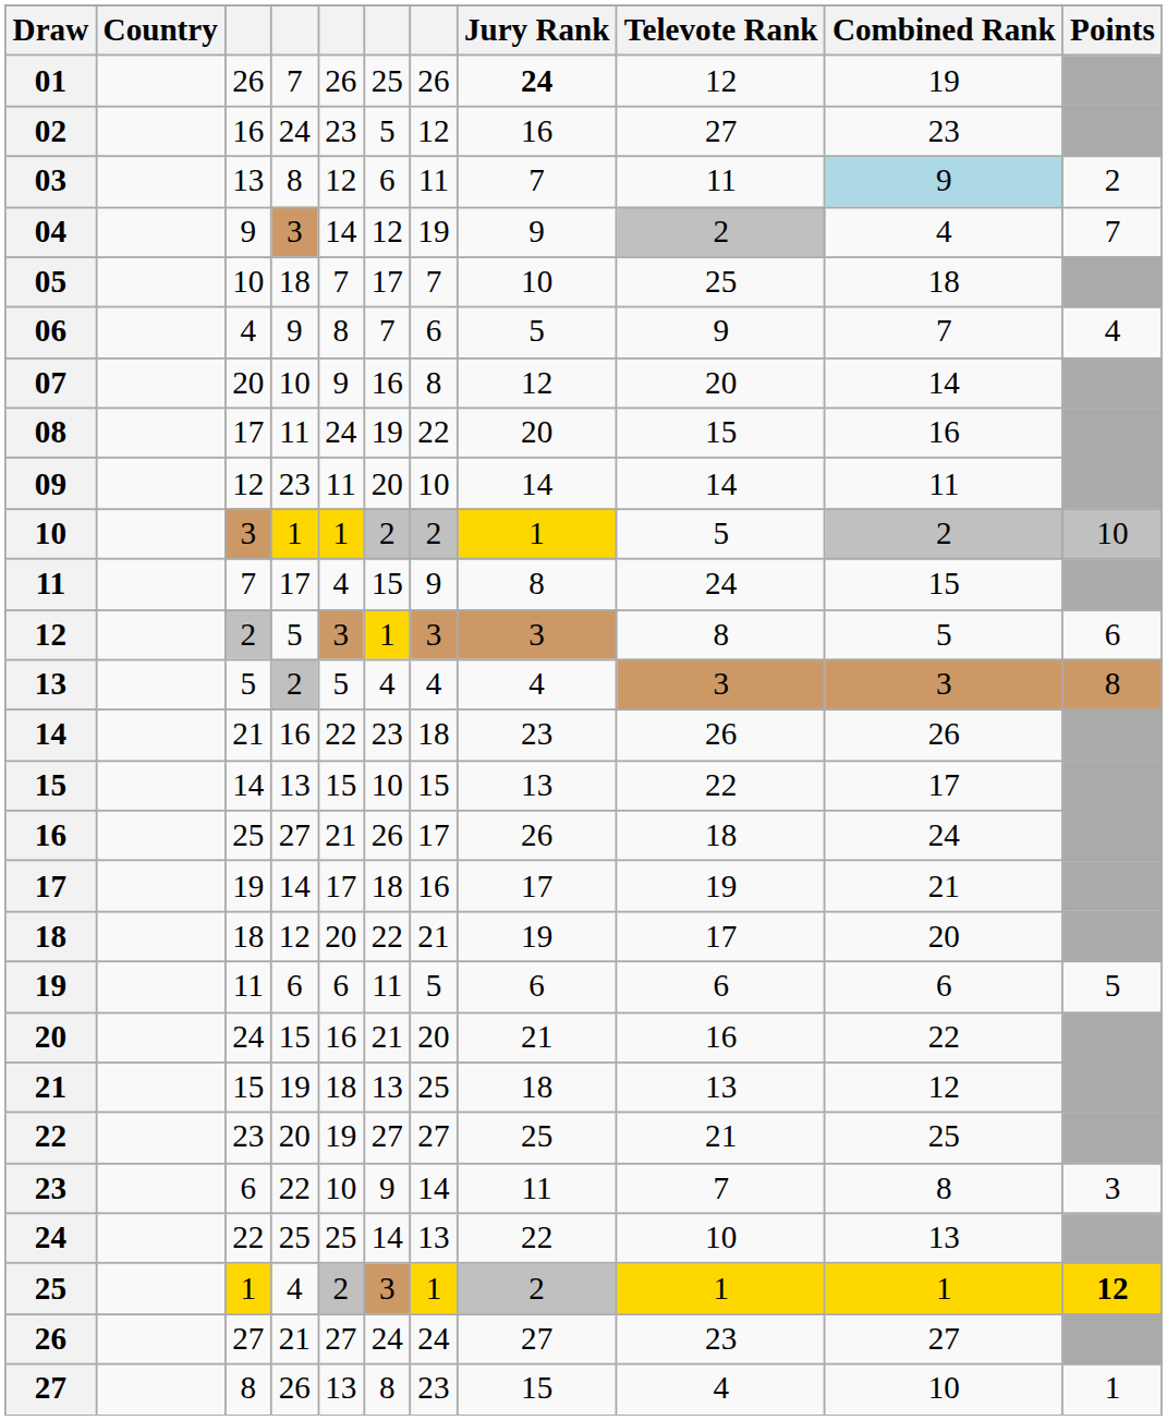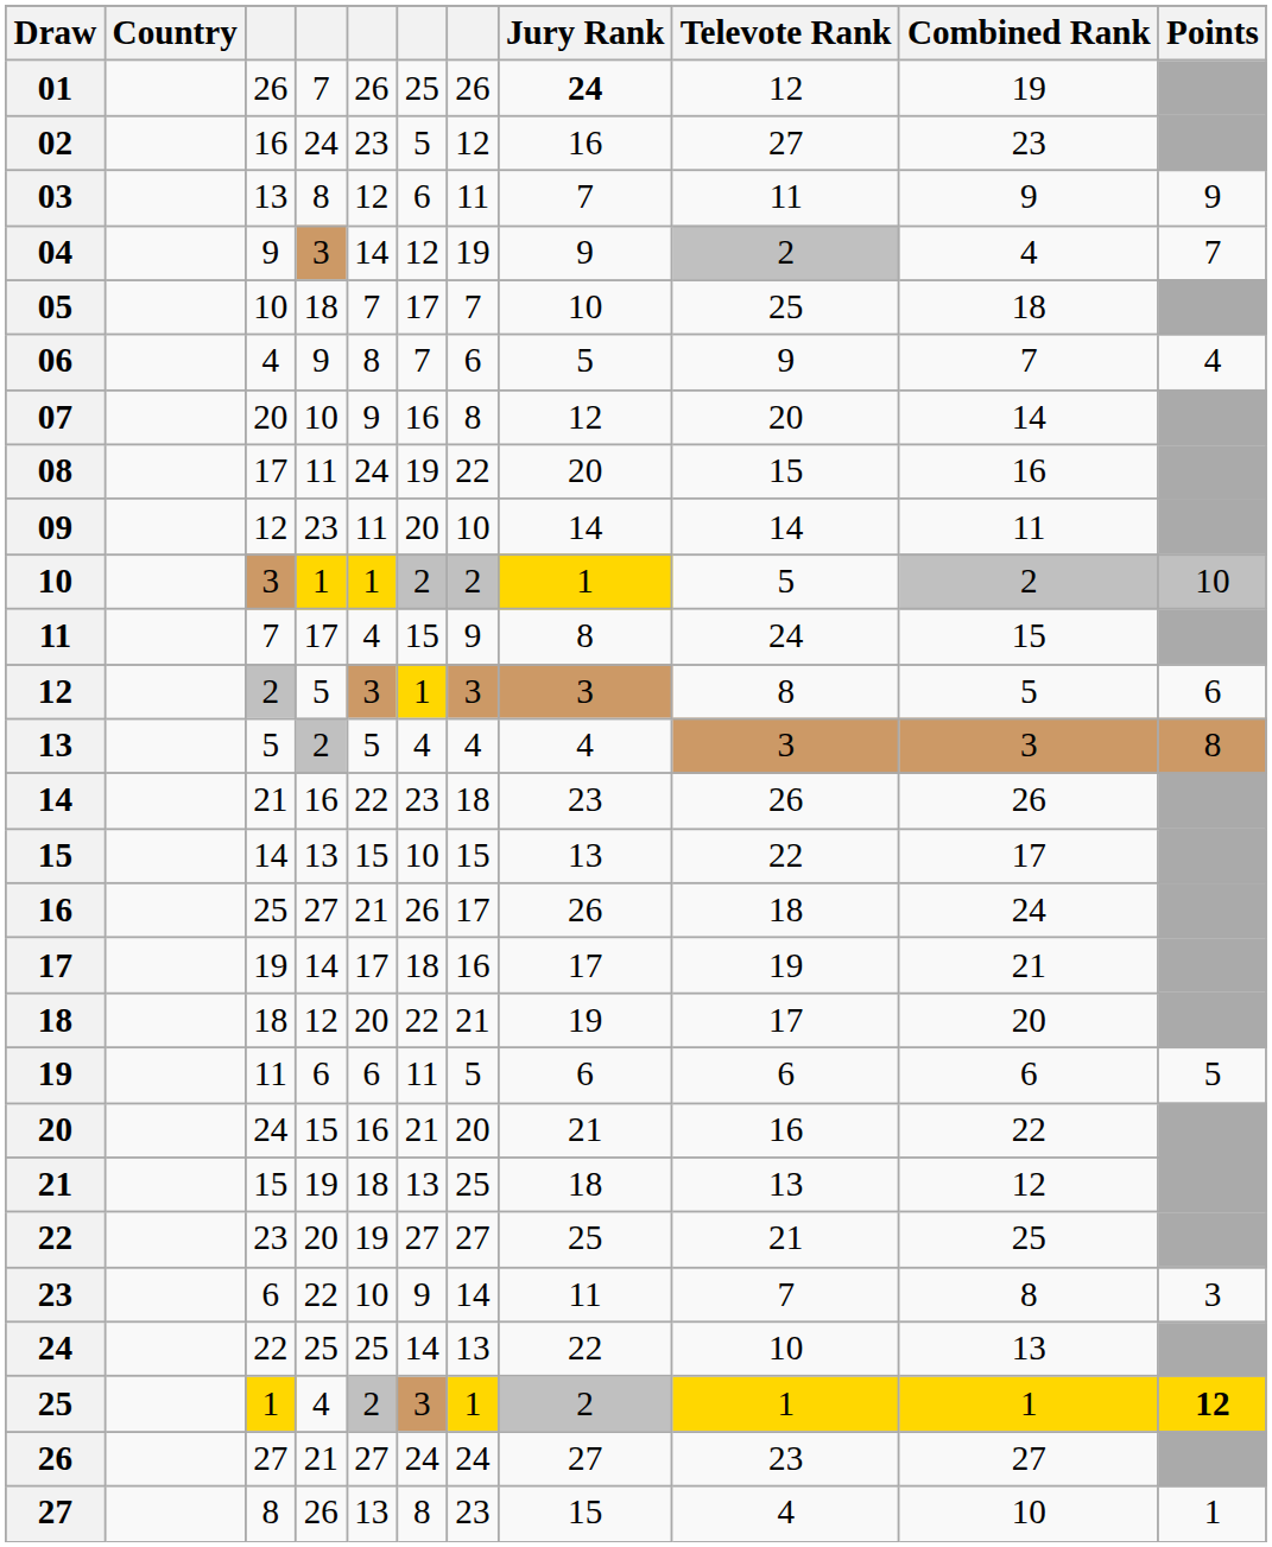 <table class="sortable wikitable collapsible plainrowheaders" style="text-align:center;">
 <tr>
 </tr>
 <tr>
 <th scope="col">Draw</th>
 <th scope="col">Country</th>
 <th scope="col"><small></small></th>
 <th scope="col"><small></small></th>
 <th scope="col"><small></small></th>
 <th scope="col"><small></small></th>
 <th scope="col"><small></small></th>
 <th scope="col">Jury Rank</th>
 <th scope="col">Televote Rank</th>
 <th scope="col">Combined Rank</th>
 <th scope="col">Points</th>
 </tr>
 <tr>
 <th scope="row" style="text-align:center;">01</th>
 <td style="text-align:left;"></td>
 <td>26</td>
 <td>7</td>
 <td>26</td>
 <td>25</td>
 <td>26</td>
 <td><strong>24</strong></td>
 <td>12</td>
 <td>19</td>
 <td style="background:#AAAAAA;"></td>
 </tr>
 <tr>
 <th scope="row" style="text-align:center;">02</th>
 <td style="text-align:left;"></td>
 <td>16</td>
 <td>24</td>
 <td>23</td>
 <td>5</td>
 <td>12</td>
 <td>16</td>
 <td>27</td>
 <td>23</td>
 <td style="background:#AAAAAA;"></td>
 </tr>
 <tr>
 <th scope="row" style="text-align:center;">03</th>
 <td style="text-align:left;"></td>
 <td>13</td>
 <td>8</td>
 <td>12</td>
 <td>6</td>
 <td>11</td>
 <td>7</td>
 <td>11</td>
-<td style="background: lightblue;">9</td>
-<td>2</td>
+<td>9</td>
+<td>9</td>
 </tr>
 <tr>
 <th scope="row" style="text-align:center;">04</th>
 <td style="text-align:left;"></td>
 <td>9</td>
 <td style="background:#CC9966;">3</td>
 <td>14</td>
 <td>12</td>
 <td>19</td>
 <td>9</td>
 <td style="background:silver;">2</td>
 <td>4</td>
 <td>7</td>
 </tr>
 <tr>
 <th scope="row" style="text-align:center;">05</th>
 <td style="text-align:left;"></td>
 <td>10</td>
 <td>18</td>
 <td>7</td>
 <td>17</td>
 <td>7</td>
 <td>10</td>
 <td>25</td>
 <td>18</td>
 <td style="background:#AAAAAA;"></td>
 </tr>
 <tr>
 <th scope="row" style="text-align:center;">06</th>
 <td style="text-align:left;"></td>
 <td>4</td>
 <td>9</td>
 <td>8</td>
 <td>7</td>
 <td>6</td>
 <td>5</td>
 <td>9</td>
 <td>7</td>
 <td>4</td>
 </tr>
 <tr>
 <th scope="row" style="text-align:center;">07</th>
 <td style="text-align:left;"></td>
 <td>20</td>
 <td>10</td>
 <td>9</td>
 <td>16</td>
 <td>8</td>
 <td>12</td>
 <td>20</td>
 <td>14</td>
 <td style="background:#AAAAAA;"></td>
 </tr>
 <tr>
 <th scope="row" style="text-align:center;">08</th>
 <td style="text-align:left;"></td>
 <td>17</td>
 <td>11</td>
 <td>24</td>
 <td>19</td>
 <td>22</td>
 <td>20</td>
 <td>15</td>
 <td>16</td>
 <td style="background:#AAAAAA;"></td>
 </tr>
 <tr>
 <th scope="row" style="text-align:center;">09</th>
 <td style="text-align:left;"></td>
 <td>12</td>
 <td>23</td>
 <td>11</td>
 <td>20</td>
 <td>10</td>
 <td>14</td>
 <td>14</td>
 <td>11</td>
 <td style="background:#AAAAAA;"></td>
 </tr>
 <tr>
 <th scope="row" style="text-align:center;">10</th>
 <td style="text-align:left;"></td>
 <td style="background:#CC9966;">3</td>
 <td style="background:gold;">1</td>
 <td style="background:gold;">1</td>
 <td style="background:silver;">2</td>
 <td style="background:silver;">2</td>
 <td style="background:gold;">1</td>
 <td>5</td>
 <td style="background:silver;">2</td>
 <td style="background:silver;">10</td>
 </tr>
 <tr>
 <th scope="row" style="text-align:center;">11</th>
 <td style="text-align:left;"></td>
 <td>7</td>
 <td>17</td>
 <td>4</td>
 <td>15</td>
 <td>9</td>
 <td>8</td>
 <td>24</td>
 <td>15</td>
 <td style="background:#AAAAAA;"></td>
 </tr>
 <tr>
 <th scope="row" style="text-align:center;">12</th>
 <td style="text-align:left;"></td>
 <td style="background:silver;">2</td>
 <td>5</td>
 <td style="background:#CC9966;">3</td>
 <td style="background:gold;">1</td>
 <td style="background:#CC9966;">3</td>
 <td style="background:#CC9966;">3</td>
 <td>8</td>
 <td>5</td>
 <td>6</td>
 </tr>
 <tr>
 <th scope="row" style="text-align:center;">13</th>
 <td style="text-align:left;"></td>
 <td>5</td>
 <td style="background:silver;">2</td>
 <td>5</td>
 <td>4</td>
 <td>4</td>
 <td>4</td>
 <td style="background:#CC9966;">3</td>
 <td style="background:#CC9966;">3</td>
 <td style="background:#CC9966;">8</td>
 </tr>
 <tr>
 <th scope="row" style="text-align:center;">14</th>
 <td style="text-align:left;"></td>
 <td>21</td>
 <td>16</td>
 <td>22</td>
 <td>23</td>
 <td>18</td>
 <td>23</td>
 <td>26</td>
 <td>26</td>
 <td style="background:#AAAAAA;"></td>
 </tr>
 <tr>
 <th scope="row" style="text-align:center;">15</th>
 <td style="text-align:left;"></td>
 <td>14</td>
 <td>13</td>
 <td>15</td>
 <td>10</td>
 <td>15</td>
 <td>13</td>
 <td>22</td>
 <td>17</td>
 <td style="background:#AAAAAA;"></td>
 </tr>
 <tr>
 <th scope="row" style="text-align:center;">16</th>
 <td style="text-align:left;"></td>
 <td>25</td>
 <td>27</td>
 <td>21</td>
 <td>26</td>
 <td>17</td>
 <td>26</td>
 <td>18</td>
 <td>24</td>
 <td style="background:#AAAAAA;"></td>
 </tr>
 <tr>
 <th scope="row" style="text-align:center;">17</th>
 <td style="text-align:left;"></td>
 <td>19</td>
 <td>14</td>
 <td>17</td>
 <td>18</td>
 <td>16</td>
 <td>17</td>
 <td>19</td>
 <td>21</td>
 <td style="background:#AAAAAA;"></td>
 </tr>
 <tr>
 <th scope="row" style="text-align:center;">18</th>
 <td style="text-align:left;"></td>
 <td>18</td>
 <td>12</td>
 <td>20</td>
 <td>22</td>
 <td>21</td>
 <td>19</td>
 <td>17</td>
 <td>20</td>
 <td style="background:#AAAAAA;"></td>
 </tr>
 <tr>
 <th scope="row" style="text-align:center;">19</th>
 <td style="text-align:left;"></td>
 <td>11</td>
 <td>6</td>
 <td>6</td>
 <td>11</td>
 <td>5</td>
 <td>6</td>
 <td>6</td>
 <td>6</td>
 <td>5</td>
 </tr>
 <tr>
 <th scope="row" style="text-align:center;">20</th>
 <td style="text-align:left;"></td>
 <td>24</td>
 <td>15</td>
 <td>16</td>
 <td>21</td>
 <td>20</td>
 <td>21</td>
 <td>16</td>
 <td>22</td>
 <td style="background:#AAAAAA;"></td>
 </tr>
 <tr>
 <th scope="row" style="text-align:center;">21</th>
 <td style="text-align:left;"></td>
 <td>15</td>
 <td>19</td>
 <td>18</td>
 <td>13</td>
 <td>25</td>
 <td>18</td>
 <td>13</td>
 <td>12</td>
 <td style="background:#AAAAAA;"></td>
 </tr>
 <tr>
 <th scope="row" style="text-align:center;">22</th>
 <td style="text-align:left;"></td>
 <td>23</td>
 <td>20</td>
 <td>19</td>
 <td>27</td>
 <td>27</td>
 <td>25</td>
 <td>21</td>
 <td>25</td>
 <td style="background:#AAAAAA;"></td>
 </tr>
 <tr>
 <th scope="row" style="text-align:center;">23</th>
 <td style="text-align:left;"></td>
 <td>6</td>
 <td>22</td>
 <td>10</td>
 <td>9</td>
 <td>14</td>
 <td>11</td>
 <td>7</td>
 <td>8</td>
 <td>3</td>
 </tr>
 <tr>
 <th scope="row" style="text-align:center;">24</th>
 <td style="text-align:left;"></td>
 <td>22</td>
 <td>25</td>
 <td>25</td>
 <td>14</td>
 <td>13</td>
 <td>22</td>
 <td>10</td>
 <td>13</td>
 <td style="background:#AAAAAA;"></td>
 </tr>
 <tr>
 <th scope="row" style="text-align:center;">25</th>
 <td style="text-align:left;"></td>
 <td style="background:gold;">1</td>
 <td>4</td>
 <td style="background:silver;">2</td>
 <td style="background:#CC9966;">3</td>
 <td style="background:gold;">1</td>
 <td style="background:silver;">2</td>
 <td style="background:gold;">1</td>
 <td style="background:gold;">1</td>
 <td style="background:gold;"><strong>12</strong></td>
 </tr>
 <tr>
 <th scope="row" style="text-align:center;">26</th>
 <td style="text-align:left;"></td>
 <td>27</td>
 <td>21</td>
 <td>27</td>
 <td>24</td>
 <td>24</td>
 <td>27</td>
 <td>23</td>
 <td>27</td>
 <td style="background:#AAAAAA;"></td>
 </tr>
 <tr>
 <th scope="row" style="text-align:center;">27</th>
 <td style="text-align:left;"></td>
 <td>8</td>
 <td>26</td>
 <td>13</td>
 <td>8</td>
 <td>23</td>
 <td>15</td>
 <td>4</td>
 <td>10</td>
 <td>1</td>
 </tr>
 </table>
